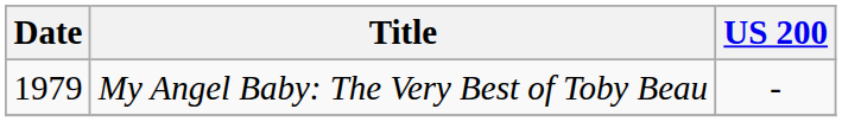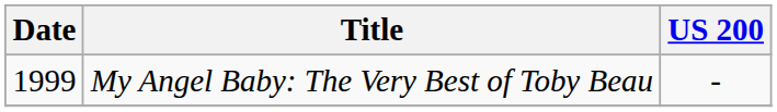 <table class="wikitable" style="text-align:center;">
 <tr>
 <th>Date</th>
 <th>Title</th>
 <th><a href='#'>US 200</a></th>
 </tr>
 <tr>
-<td>1979</td>
+<td>1999</td>
 <td align="left"><em>My Angel Baby: The Very Best of Toby Beau</em></td>
 <td>-</td>
 </tr>
 <tr>
 </tr>
 </table>
